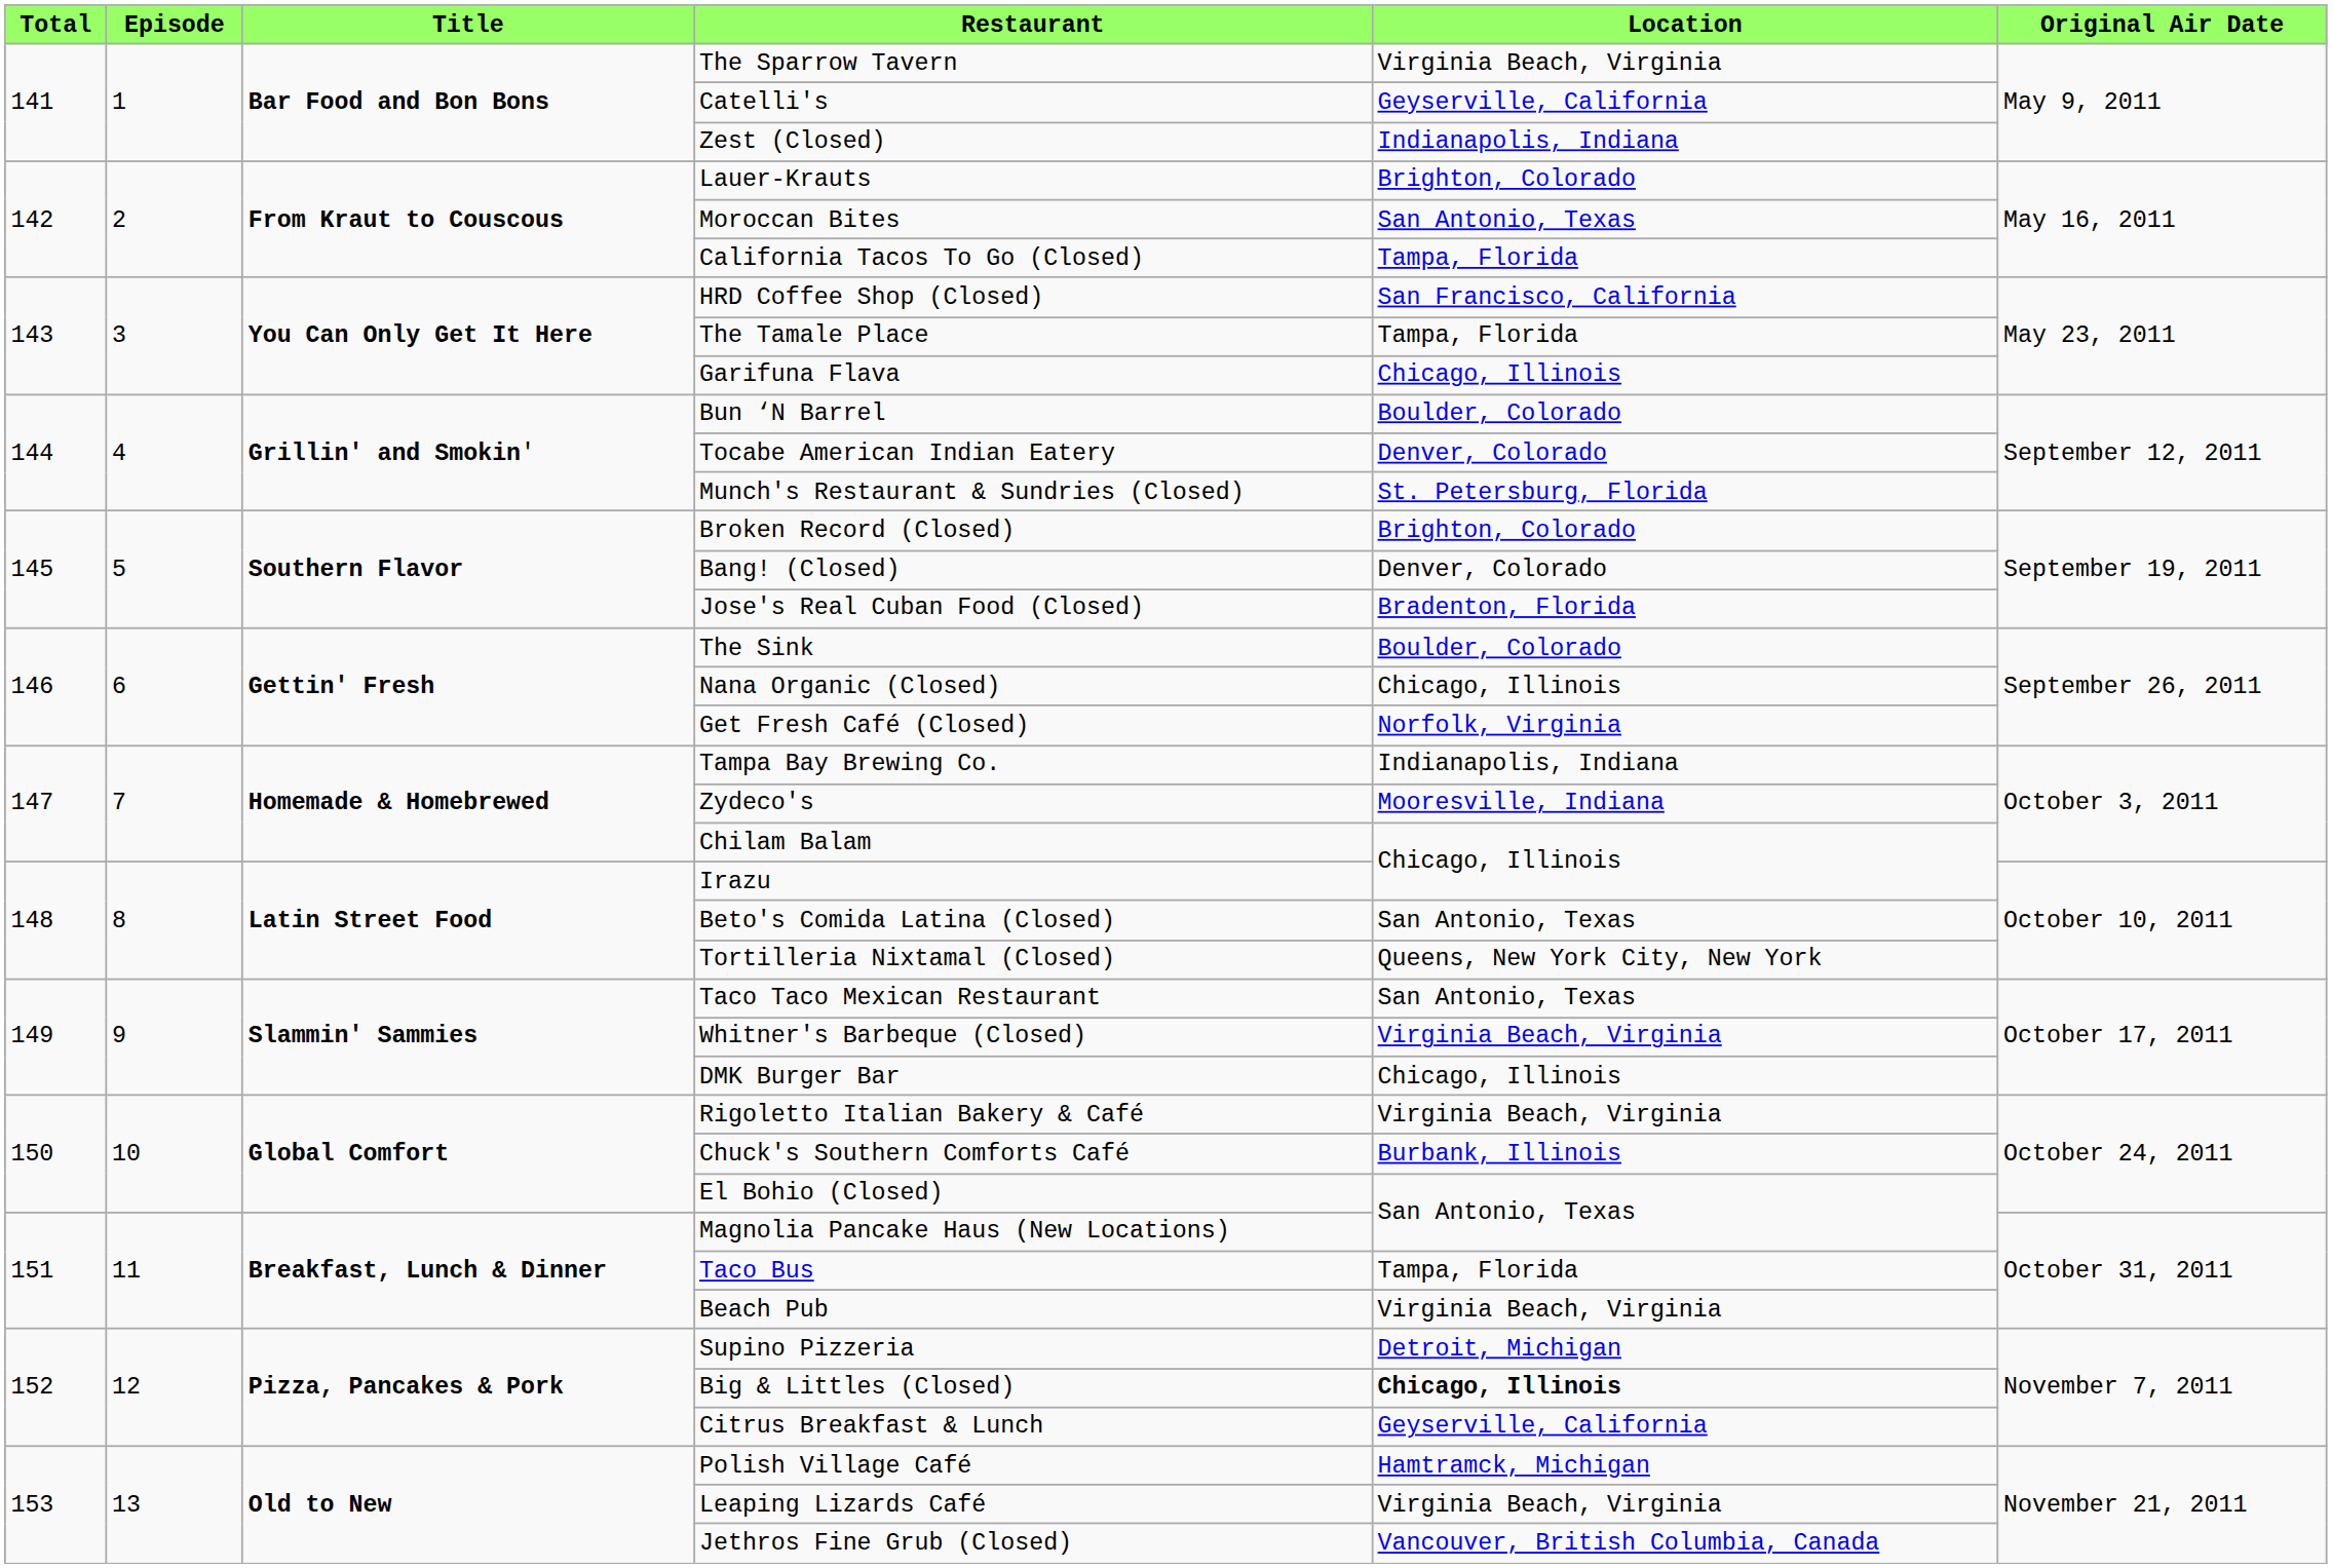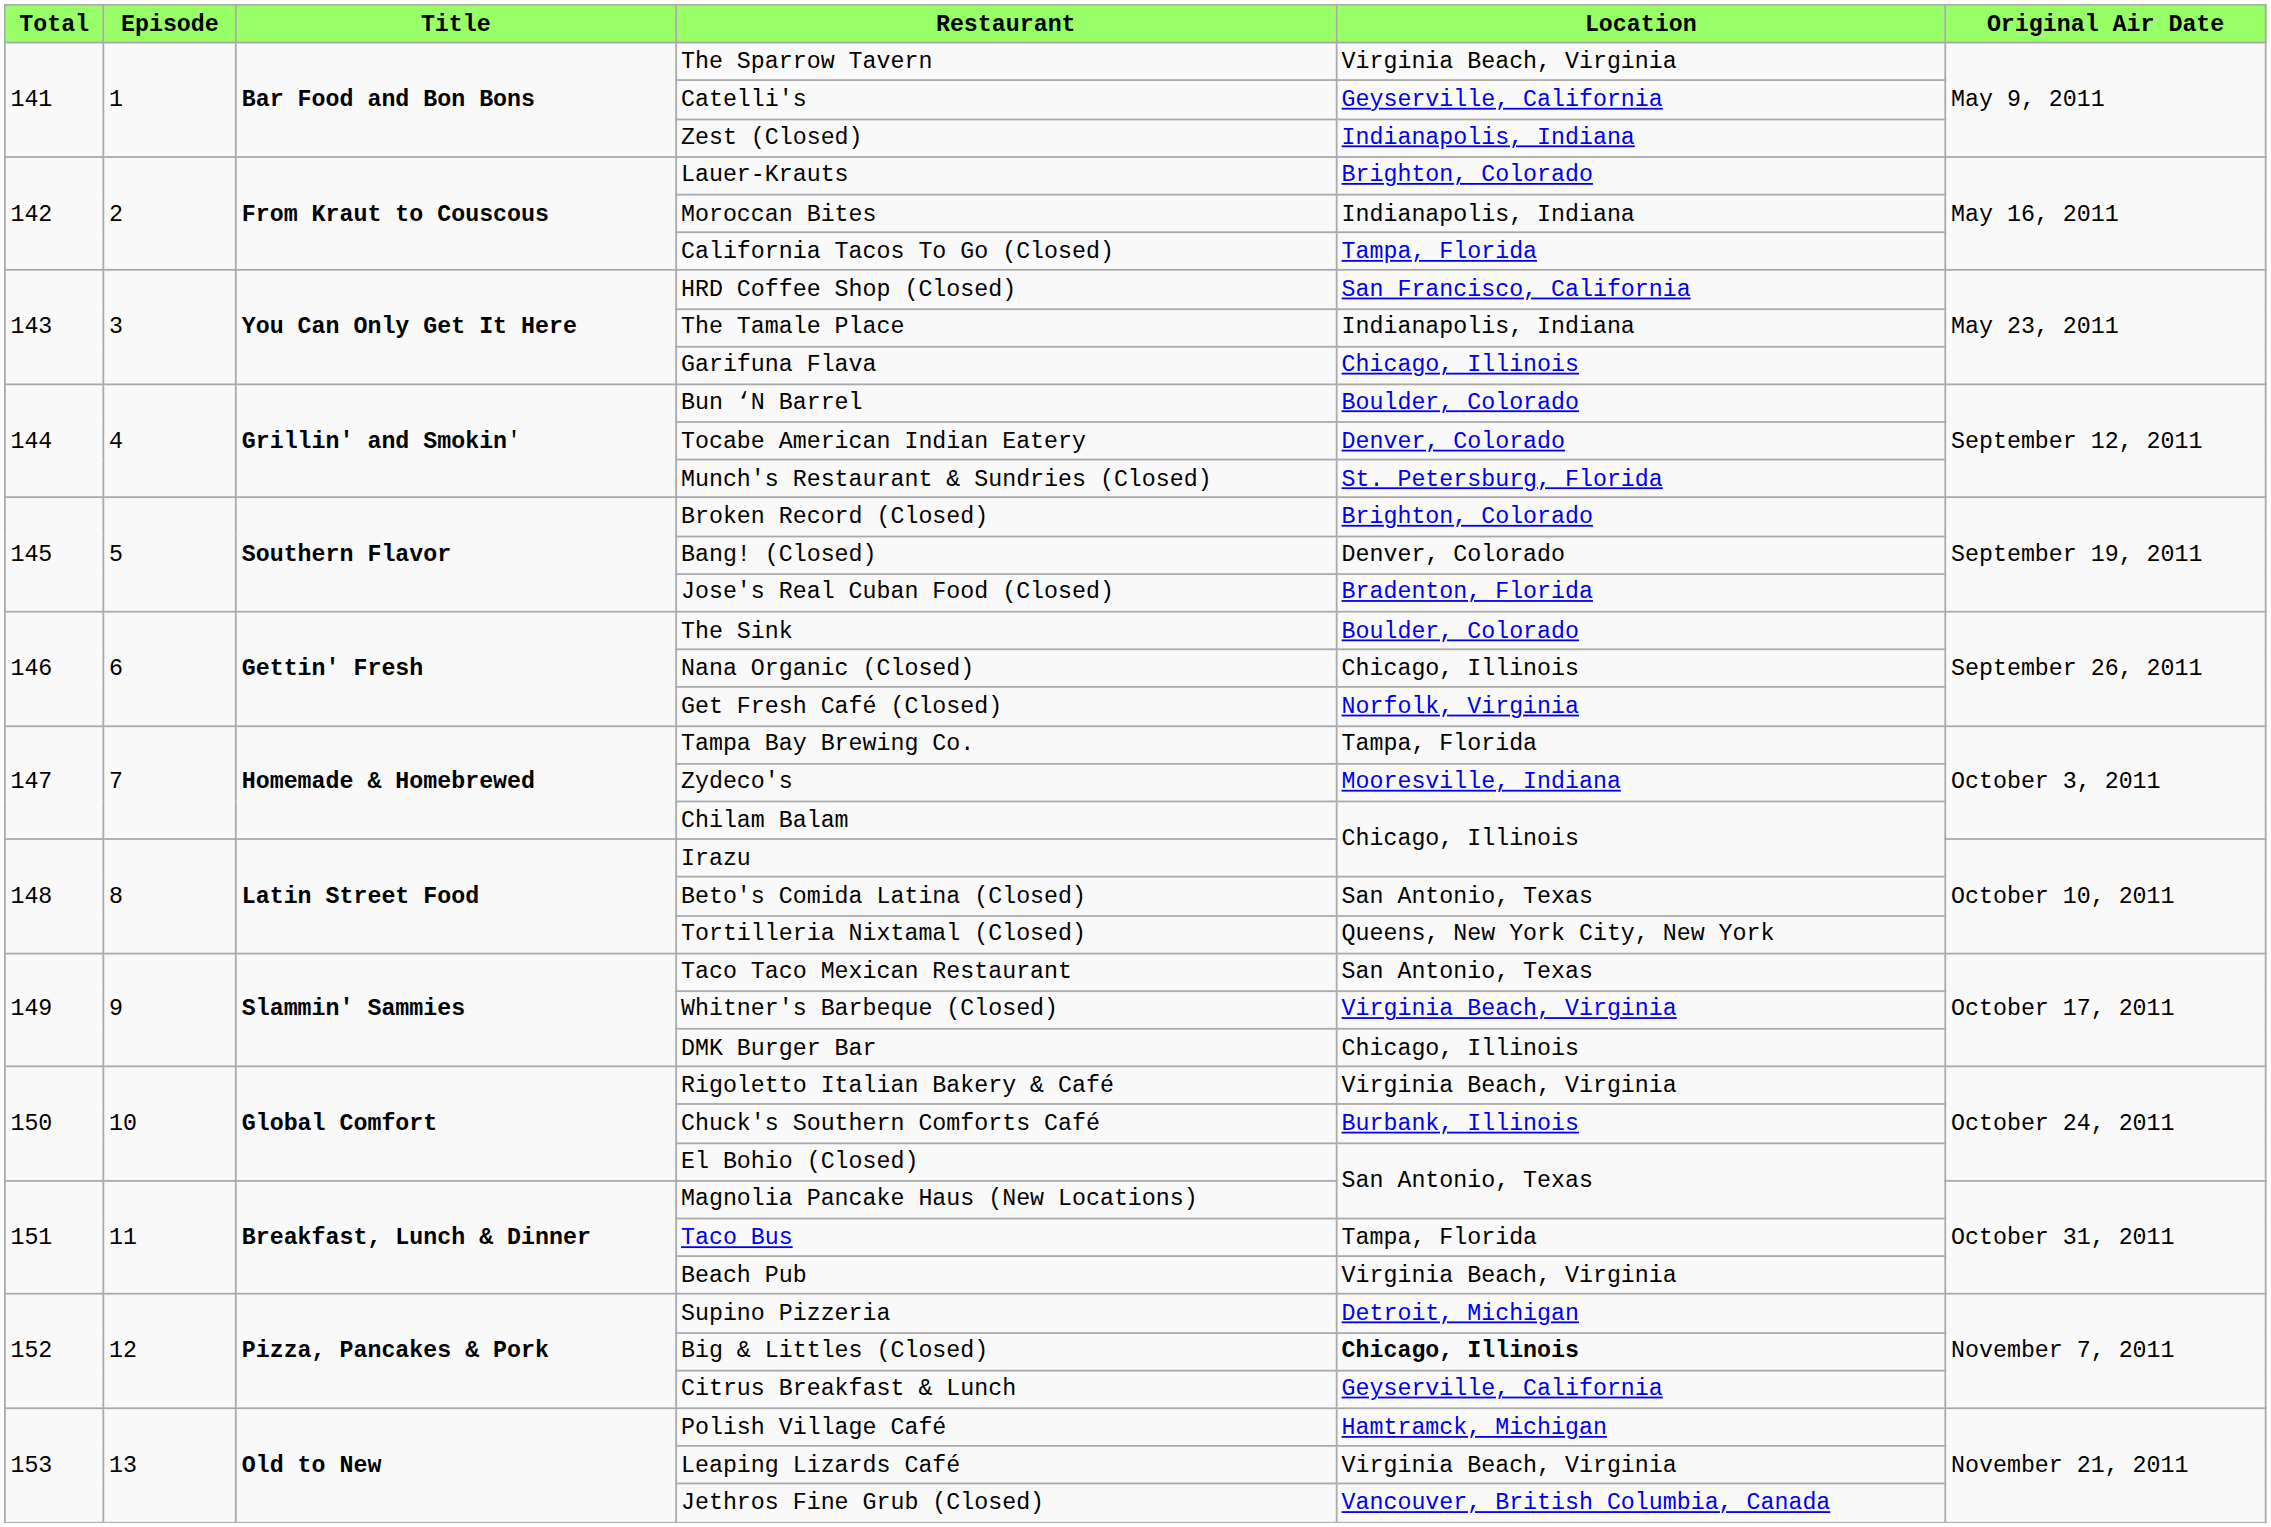 <table class="wikitable" style="width: 100%;">
 <tr>
 <th # style="background:#9f6;">Total</th>
 <th # style="background:#9f6;">Episode</th>
 <th # style="background:#9f6;">Title</th>
 <th # style="background:#9f6;">Restaurant</th>
 <th # style="background:#9f6;">Location</th>
 <th # style="background:#9f6;">Original Air Date</th>
 </tr>
 <tr>
 <td rowspan="3">141</td>
 <td rowspan="3">1</td>
 <td rowspan="3"><strong>Bar Food and Bon Bons</strong></td>
 <td>The Sparrow Tavern</td>
 <td>Virginia Beach, Virginia</td>
 <td rowspan="3">May 9, 2011</td>
 </tr>
 <tr>
 <td>Catelli's</td>
 <td><a href='#'>Geyserville, California</a></td>
 </tr>
 <tr>
 <td>Zest (Closed)</td>
 <td><a href='#'>Indianapolis, Indiana</a></td>
 </tr>
 <tr>
 <td rowspan="3">142</td>
 <td rowspan="3">2</td>
 <td rowspan="3"><strong>From Kraut to Couscous</strong></td>
 <td>Lauer-Krauts</td>
 <td><a href='#'>Brighton, Colorado</a></td>
 <td rowspan="3">May 16, 2011</td>
 </tr>
 <tr>
 <td>Moroccan Bites</td>
-<td><a href='#'>San Antonio, Texas</a></td>
+<td>Indianapolis, Indiana</td>
 </tr>
 <tr>
 <td>California Tacos To Go (Closed)</td>
 <td><a href='#'>Tampa, Florida</a></td>
 </tr>
 <tr>
 <td rowspan="3">143</td>
 <td rowspan="3">3</td>
 <td rowspan="3"><strong>You Can Only Get It Here</strong></td>
 <td>HRD Coffee Shop (Closed)</td>
 <td><a href='#'>San Francisco, California</a></td>
 <td rowspan="3">May 23, 2011</td>
 </tr>
 <tr>
 <td>The Tamale Place</td>
-<td>Tampa, Florida</td>
+<td>Indianapolis, Indiana</td>
 </tr>
 <tr>
 <td>Garifuna Flava</td>
 <td><a href='#'>Chicago, Illinois</a></td>
 </tr>
 <tr>
 <td rowspan="3">144</td>
 <td rowspan="3">4</td>
 <td rowspan="3"><strong>Grillin' and Smokin</strong>'</td>
 <td>Bun ‘N Barrel</td>
 <td><a href='#'>Boulder, Colorado</a></td>
 <td rowspan="3">September 12, 2011</td>
 </tr>
 <tr>
 <td>Tocabe American Indian Eatery</td>
 <td><a href='#'>Denver, Colorado</a></td>
 </tr>
 <tr>
 <td>Munch's Restaurant & Sundries (Closed)</td>
 <td><a href='#'>St. Petersburg, Florida</a></td>
 </tr>
 <tr>
 <td rowspan="3">145</td>
 <td rowspan="3">5</td>
 <td rowspan="3"><strong>Southern Flavor</strong></td>
 <td>Broken Record (Closed)</td>
 <td><a href='#'>Brighton, Colorado</a></td>
 <td rowspan="3">September 19, 2011</td>
 </tr>
 <tr>
 <td>Bang! (Closed)</td>
 <td>Denver, Colorado</td>
 </tr>
 <tr>
 <td>Jose's Real Cuban Food (Closed)</td>
 <td><a href='#'>Bradenton, Florida</a></td>
 </tr>
 <tr>
 <td rowspan="3">146</td>
 <td rowspan="3">6</td>
 <td rowspan="3"><strong>Gettin' Fresh</strong></td>
 <td>The Sink</td>
 <td><a href='#'>Boulder, Colorado</a></td>
 <td rowspan="3">September 26, 2011</td>
 </tr>
 <tr>
 <td>Nana Organic (Closed)</td>
 <td>Chicago, Illinois</td>
 </tr>
 <tr>
 <td>Get Fresh Café (Closed)</td>
 <td><a href='#'>Norfolk, Virginia</a></td>
 </tr>
 <tr>
 <td rowspan="3">147</td>
 <td rowspan="3">7</td>
 <td rowspan="3"><strong>Homemade & Homebrewed</strong></td>
 <td>Tampa Bay Brewing Co.</td>
-<td>Indianapolis, Indiana</td>
+<td>Tampa, Florida</td>
 <td rowspan="3">October 3, 2011</td>
 </tr>
 <tr>
 <td>Zydeco's</td>
 <td><a href='#'>Mooresville, Indiana</a></td>
 </tr>
 <tr>
 <td>Chilam Balam</td>
 <td rowspan="2">Chicago, Illinois</td>
 </tr>
 <tr>
 <td rowspan="3">148</td>
 <td rowspan="3">8</td>
 <td rowspan="3"><strong>Latin Street Food</strong></td>
 <td>Irazu</td>
 <td rowspan="3">October 10, 2011</td>
 </tr>
 <tr>
 <td>Beto's Comida Latina (Closed)</td>
 <td>San Antonio, Texas</td>
 </tr>
 <tr>
 <td>Tortilleria Nixtamal (Closed)</td>
 <td>Queens, New York City, New York</td>
 </tr>
 <tr>
 <td rowspan="3">149</td>
 <td rowspan="3">9</td>
 <td rowspan="3"><strong>Slammin' Sammies</strong></td>
 <td>Taco Taco Mexican Restaurant</td>
 <td>San Antonio, Texas</td>
 <td rowspan="3">October 17, 2011</td>
 </tr>
 <tr>
 <td>Whitner's Barbeque (Closed)</td>
 <td><a href='#'>Virginia Beach, Virginia</a></td>
 </tr>
 <tr>
 <td>DMK Burger Bar</td>
 <td>Chicago, Illinois</td>
 </tr>
 <tr>
 <td rowspan="3">150</td>
 <td rowspan="3">10</td>
 <td rowspan="3"><strong>Global Comfort</strong></td>
 <td>Rigoletto Italian Bakery & Café</td>
 <td>Virginia Beach, Virginia</td>
 <td rowspan="3">October 24, 2011</td>
 </tr>
 <tr>
 <td>Chuck's Southern Comforts Café</td>
 <td><a href='#'>Burbank, Illinois</a></td>
 </tr>
 <tr>
 <td>El Bohio (Closed)</td>
 <td rowspan="2">San Antonio, Texas</td>
 </tr>
 <tr>
 <td rowspan="3">151</td>
 <td rowspan="3">11</td>
 <td rowspan="3"><strong>Breakfast, Lunch & Dinner</strong></td>
 <td>Magnolia Pancake Haus (New Locations)</td>
 <td rowspan="3">October 31, 2011</td>
 </tr>
 <tr>
 <td><a href='#'>Taco Bus</a></td>
 <td>Tampa, Florida</td>
 </tr>
 <tr>
 <td>Beach Pub</td>
 <td>Virginia Beach, Virginia</td>
 </tr>
 <tr>
 <td rowspan="3">152</td>
 <td rowspan="3">12</td>
 <td rowspan="3"><strong>Pizza, Pancakes & Pork</strong></td>
 <td>Supino Pizzeria</td>
 <td><a href='#'>Detroit, Michigan</a></td>
 <td rowspan="3">November 7, 2011</td>
 </tr>
 <tr>
 <td>Big & Littles (Closed)</td>
 <td><strong>Chicago, Illinois</strong></td>
 </tr>
 <tr>
 <td>Citrus Breakfast & Lunch</td>
 <td><a href='#'>Geyserville, California</a></td>
 </tr>
 <tr>
 <td rowspan="3">153</td>
 <td rowspan="3">13</td>
 <td rowspan="3"><strong>Old to New</strong></td>
 <td>Polish Village Café</td>
 <td><a href='#'>Hamtramck, Michigan</a></td>
 <td rowspan="3">November 21, 2011</td>
 </tr>
 <tr>
 <td>Leaping Lizards Café</td>
 <td>Virginia Beach, Virginia</td>
 </tr>
 <tr>
 <td>Jethros Fine Grub (Closed)</td>
 <td><a href='#'>Vancouver, British Columbia, Canada</a></td>
 </tr>
 </table>
